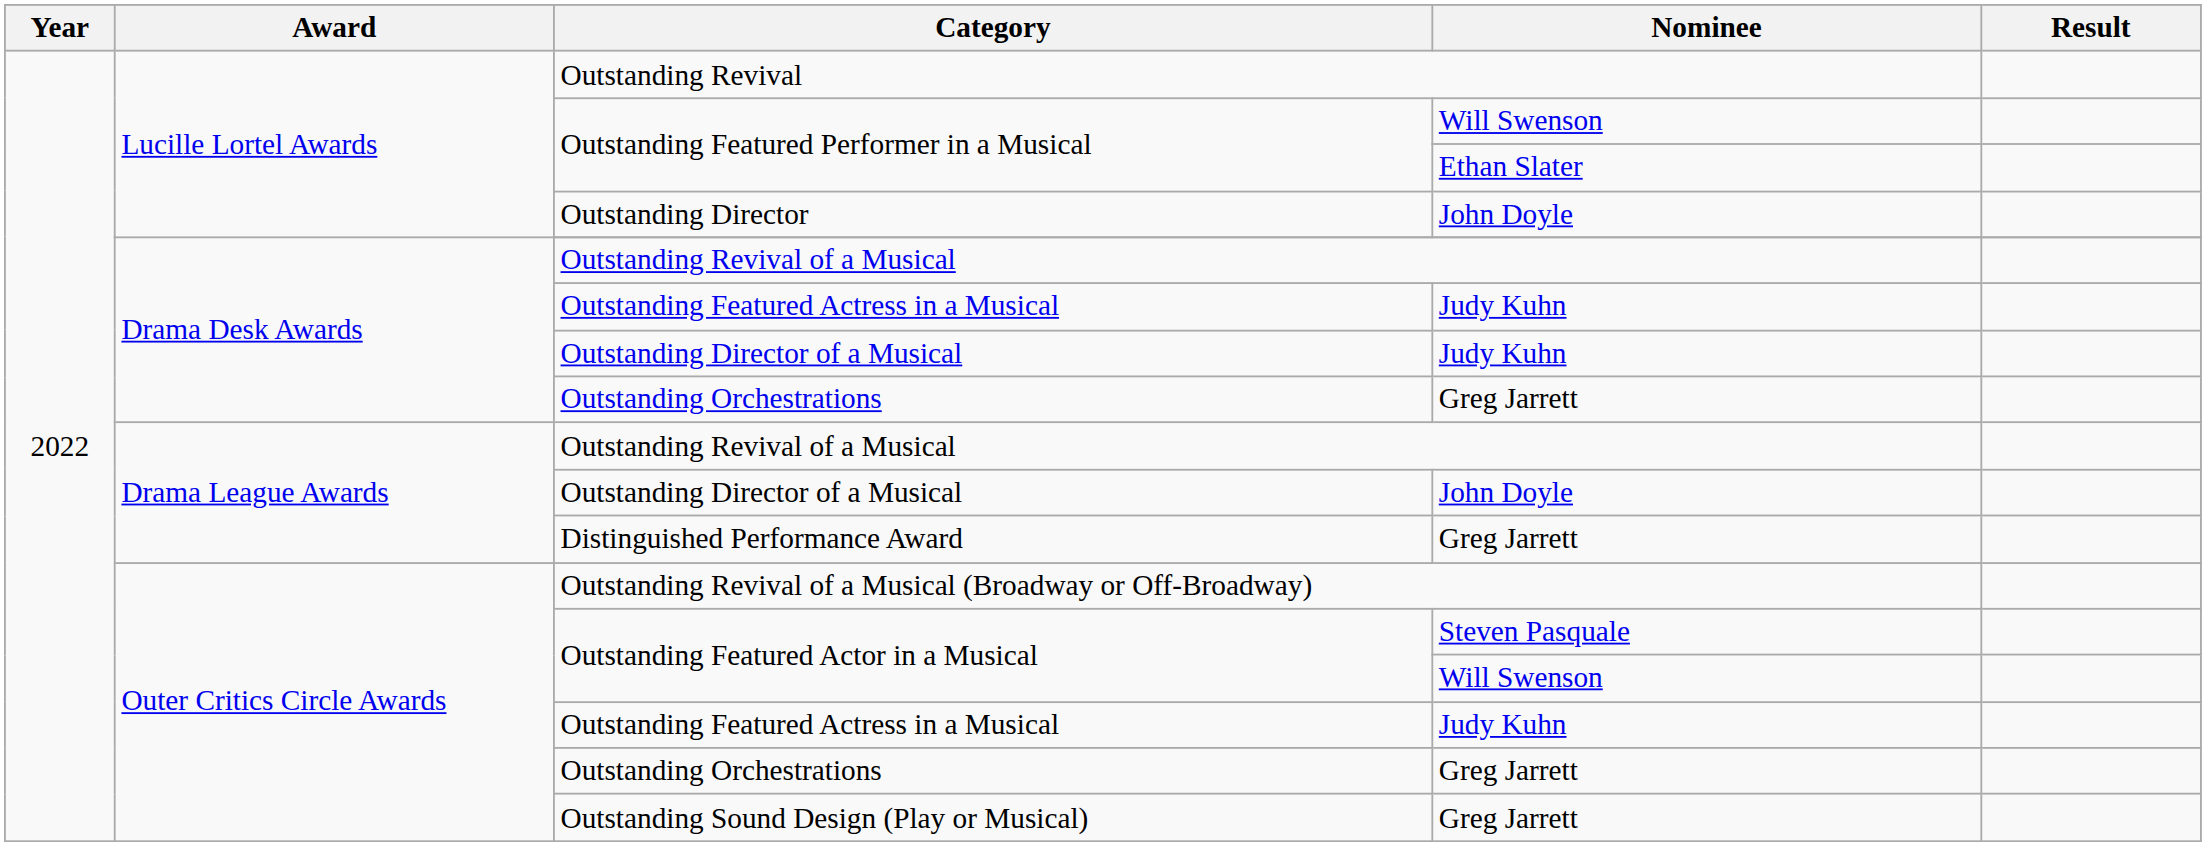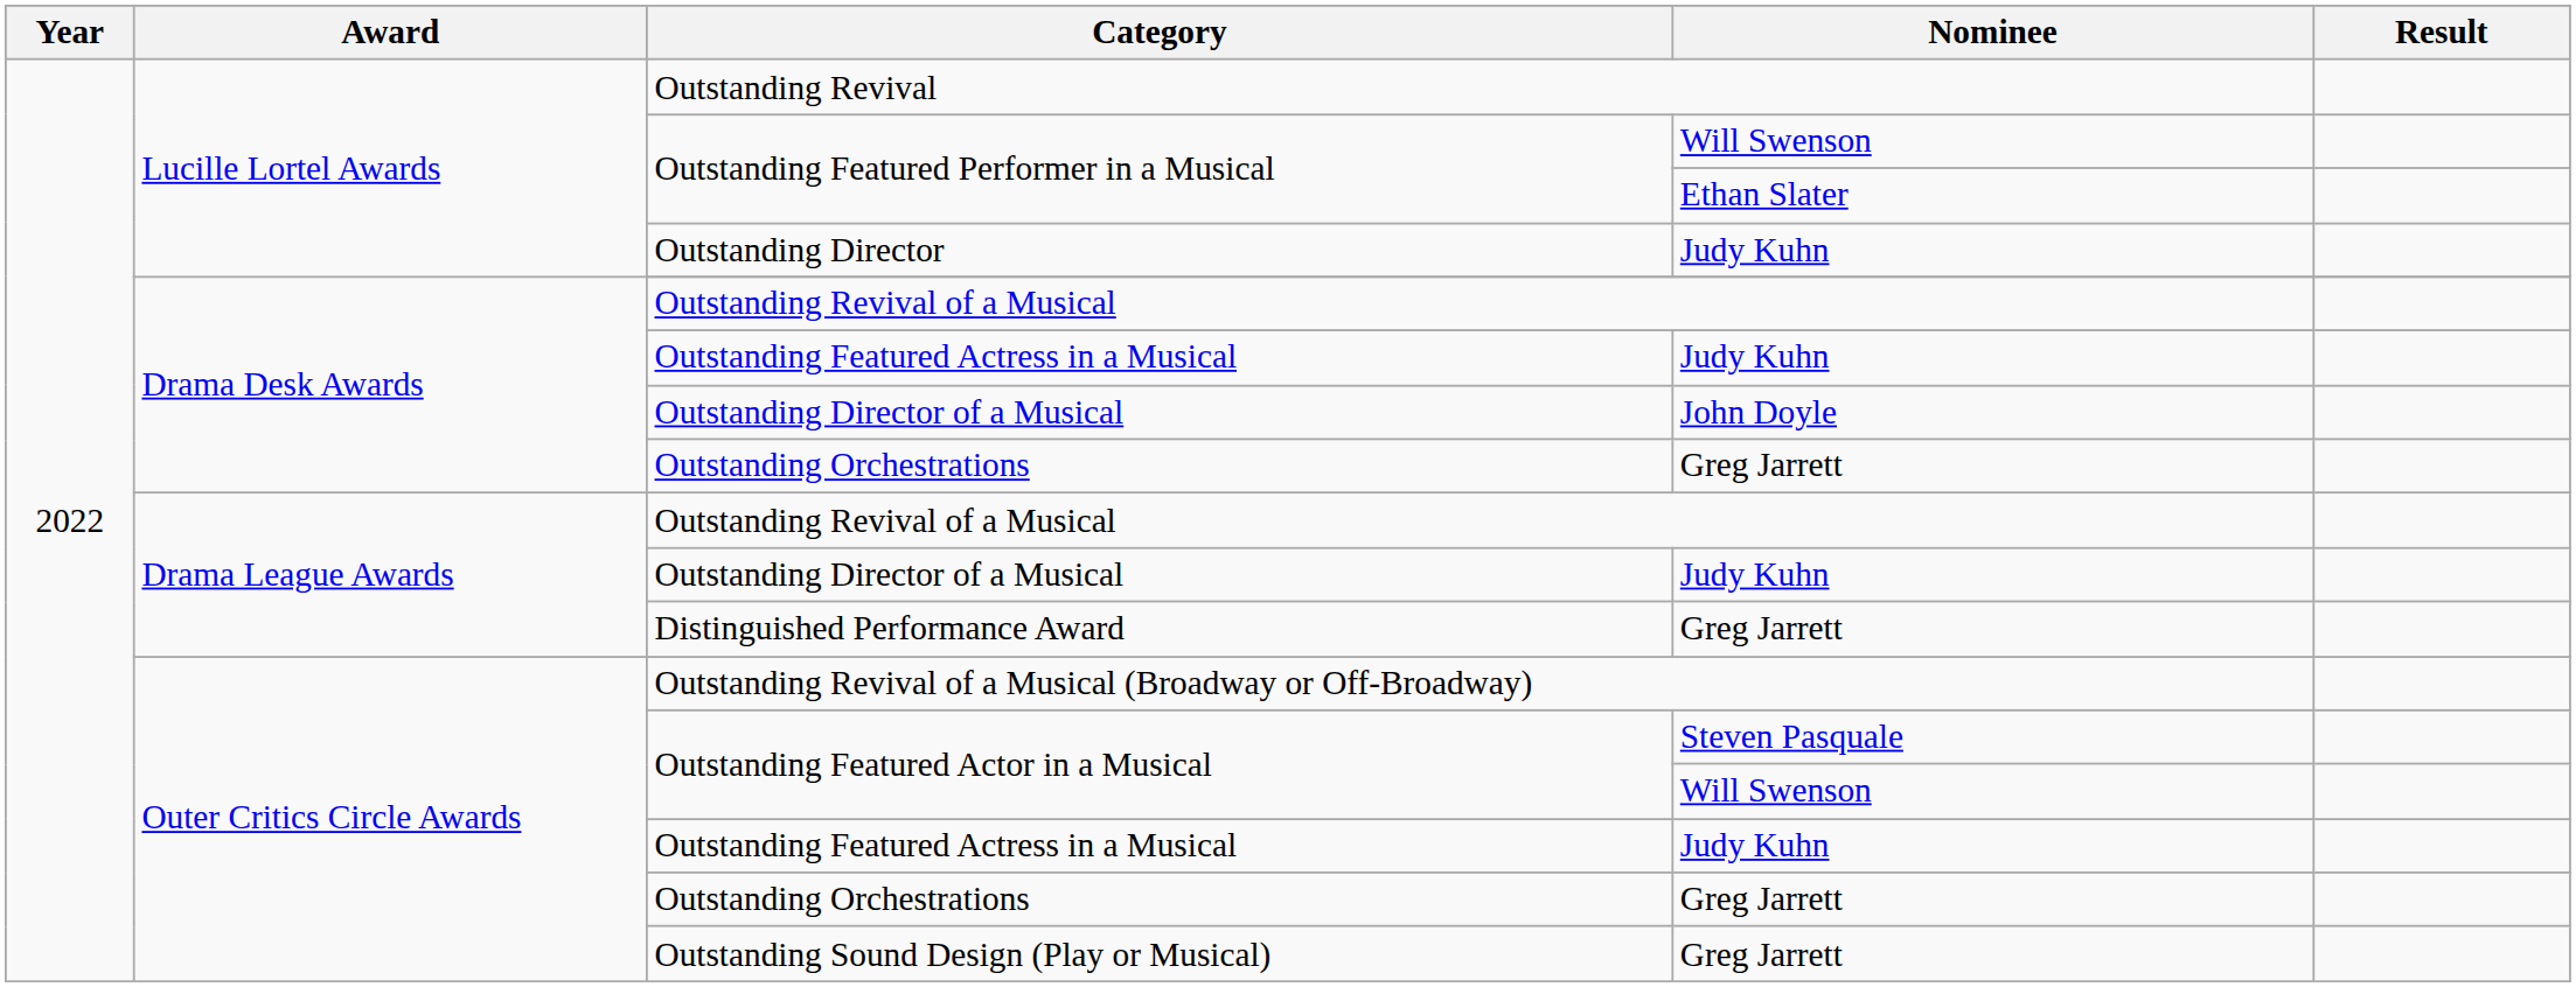 <table class="wikitable" width="95%">
 <tr>
 <th width="5%">Year</th>
 <th width="20%">Award</th>
 <th width="40%">Category</th>
 <th width="25%">Nominee</th>
 <th width="10%">Result</th>
 </tr>
 <tr>
 <td rowspan="20" align="center">2022</td>
 <td rowspan="4"><a href='#'>Lucille Lortel Awards</a></td>
 <td colspan="2">Outstanding Revival</td>
 <td></td>
 </tr>
 <tr>
 <td rowspan="2">Outstanding Featured Performer in a Musical</td>
 <td><a href='#'>Will Swenson</a></td>
 <td></td>
 </tr>
 <tr>
 <td><a href='#'>Ethan Slater</a></td>
 <td></td>
 </tr>
 <tr>
 <td>Outstanding Director</td>
-<td><a href='#'>John Doyle</a></td>
+<td><a href='#'>Judy Kuhn</a></td>
 <td></td>
 </tr>
 <tr>
 <td rowspan="5"><a href='#'>Drama Desk Awards</a></td>
 </tr>
 <tr>
 <td colspan=2><a href='#'>Outstanding Revival of a Musical</a></td>
 <td></td>
 </tr>
 <tr>
 <td><a href='#'>Outstanding Featured Actress in a Musical</a></td>
 <td><a href='#'>Judy Kuhn</a></td>
 <td></td>
 </tr>
 <tr>
 <td><a href='#'>Outstanding Director of a Musical</a></td>
-<td><a href='#'>Judy Kuhn</a></td>
+<td><a href='#'>John Doyle</a></td>
 <td></td>
 </tr>
 <tr>
 <td><a href='#'>Outstanding Orchestrations</a></td>
 <td>Greg Jarrett</td>
 <td></td>
 </tr>
 <tr>
 <td rowspan="3"><a href='#'>Drama League Awards</a></td>
 <td colspan="2">Outstanding Revival of a Musical</td>
 <td></td>
 </tr>
 <tr>
 <td>Outstanding Director of a Musical</td>
-<td><a href='#'>John Doyle</a></td>
+<td><a href='#'>Judy Kuhn</a></td>
 <td></td>
 </tr>
 <tr>
 <td>Distinguished Performance Award</td>
 <td>Greg Jarrett</td>
 <td></td>
 </tr>
 <tr>
 <td rowspan="6"><a href='#'>Outer Critics Circle Awards</a></td>
 <td colspan="2">Outstanding Revival of a Musical (Broadway or Off-Broadway)</td>
 <td></td>
 </tr>
 <tr>
 <td rowspan="2">Outstanding Featured Actor in a Musical</td>
 <td><a href='#'>Steven Pasquale</a></td>
 <td></td>
 </tr>
 <tr>
 <td><a href='#'>Will Swenson</a></td>
 <td></td>
 </tr>
 <tr>
 <td>Outstanding Featured Actress in a Musical</td>
 <td><a href='#'>Judy Kuhn</a></td>
 <td></td>
 </tr>
 <tr>
 <td>Outstanding Orchestrations</td>
 <td>Greg Jarrett</td>
 <td></td>
 </tr>
 <tr>
 <td>Outstanding Sound Design (Play or Musical)</td>
 <td>Greg Jarrett</td>
 <td></td>
 </tr>
 </table>
